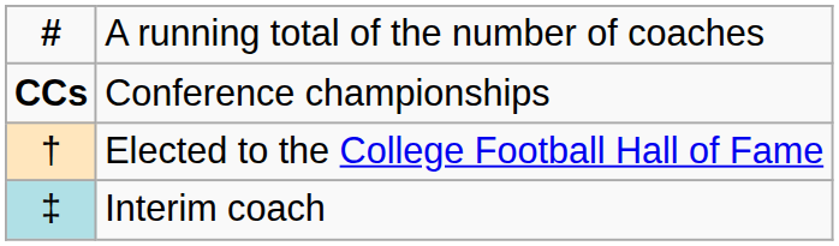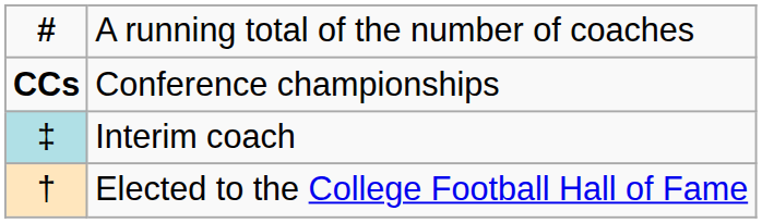 <table class="wikitable">
 <tr>
 <td align="center"><strong>#</strong></td>
 <td>A running total of the number of coaches</td>
 </tr>
 <tr>
 <td><strong>CCs</strong></td>
 <td>Conference championships</td>
 </tr>
 <tr>
+<td bgcolor="#B0E0E6" align="center">‡</td>
+<td>Interim coach</td>
+</tr>
+<tr>
 <td bgcolor="#FFE6BD" align="center">†</td>
 <td>Elected to the <a href='#'>College Football Hall of Fame</a></td>
 </tr>
-<tr>
-<td bgcolor="#B0E0E6" align="center">‡</td>
-<td>Interim coach</td>
-</tr>
 </table>
